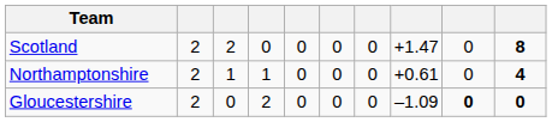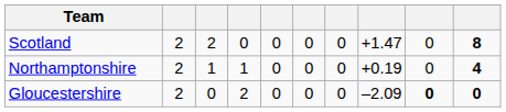 <table class="wikitable" style="text-align:center">
 <tr>
 <th width="150">Team</th>
 <th width="25"></th>
 <th width="25"></th>
 <th width="25"></th>
 <th width="25"></th>
 <th width="25"></th>
 <th width="25"></th>
 <th width="40"></th>
 <th width="40"></th>
 <th width="40"></th>
 </tr>
 <tr>
 <td style="text-align:left"><a href='#'>Scotland</a></td>
 <td>2</td>
 <td>2</td>
 <td>0</td>
 <td>0</td>
 <td>0</td>
 <td>0</td>
 <td>+1.47</td>
 <td>0</td>
 <td><strong>8</strong></td>
 </tr>
 <tr>
 <td style="text-align:left"><a href='#'>Northamptonshire</a></td>
 <td>2</td>
 <td>1</td>
 <td>1</td>
 <td>0</td>
 <td>0</td>
 <td>0</td>
-<td>+0.61</td>
+<td>+0.19</td>
 <td>0</td>
 <td><strong>4</strong></td>
 </tr>
 <tr>
 <td style="text-align:left"><a href='#'>Gloucestershire</a></td>
 <td>2</td>
 <td>0</td>
 <td>2</td>
 <td>0</td>
 <td>0</td>
 <td>0</td>
-<td>–1.09</td>
+<td>–2.09</td>
 <td><strong>0</strong></td>
 <td><strong>0</strong></td>
 </tr>
 </table>
